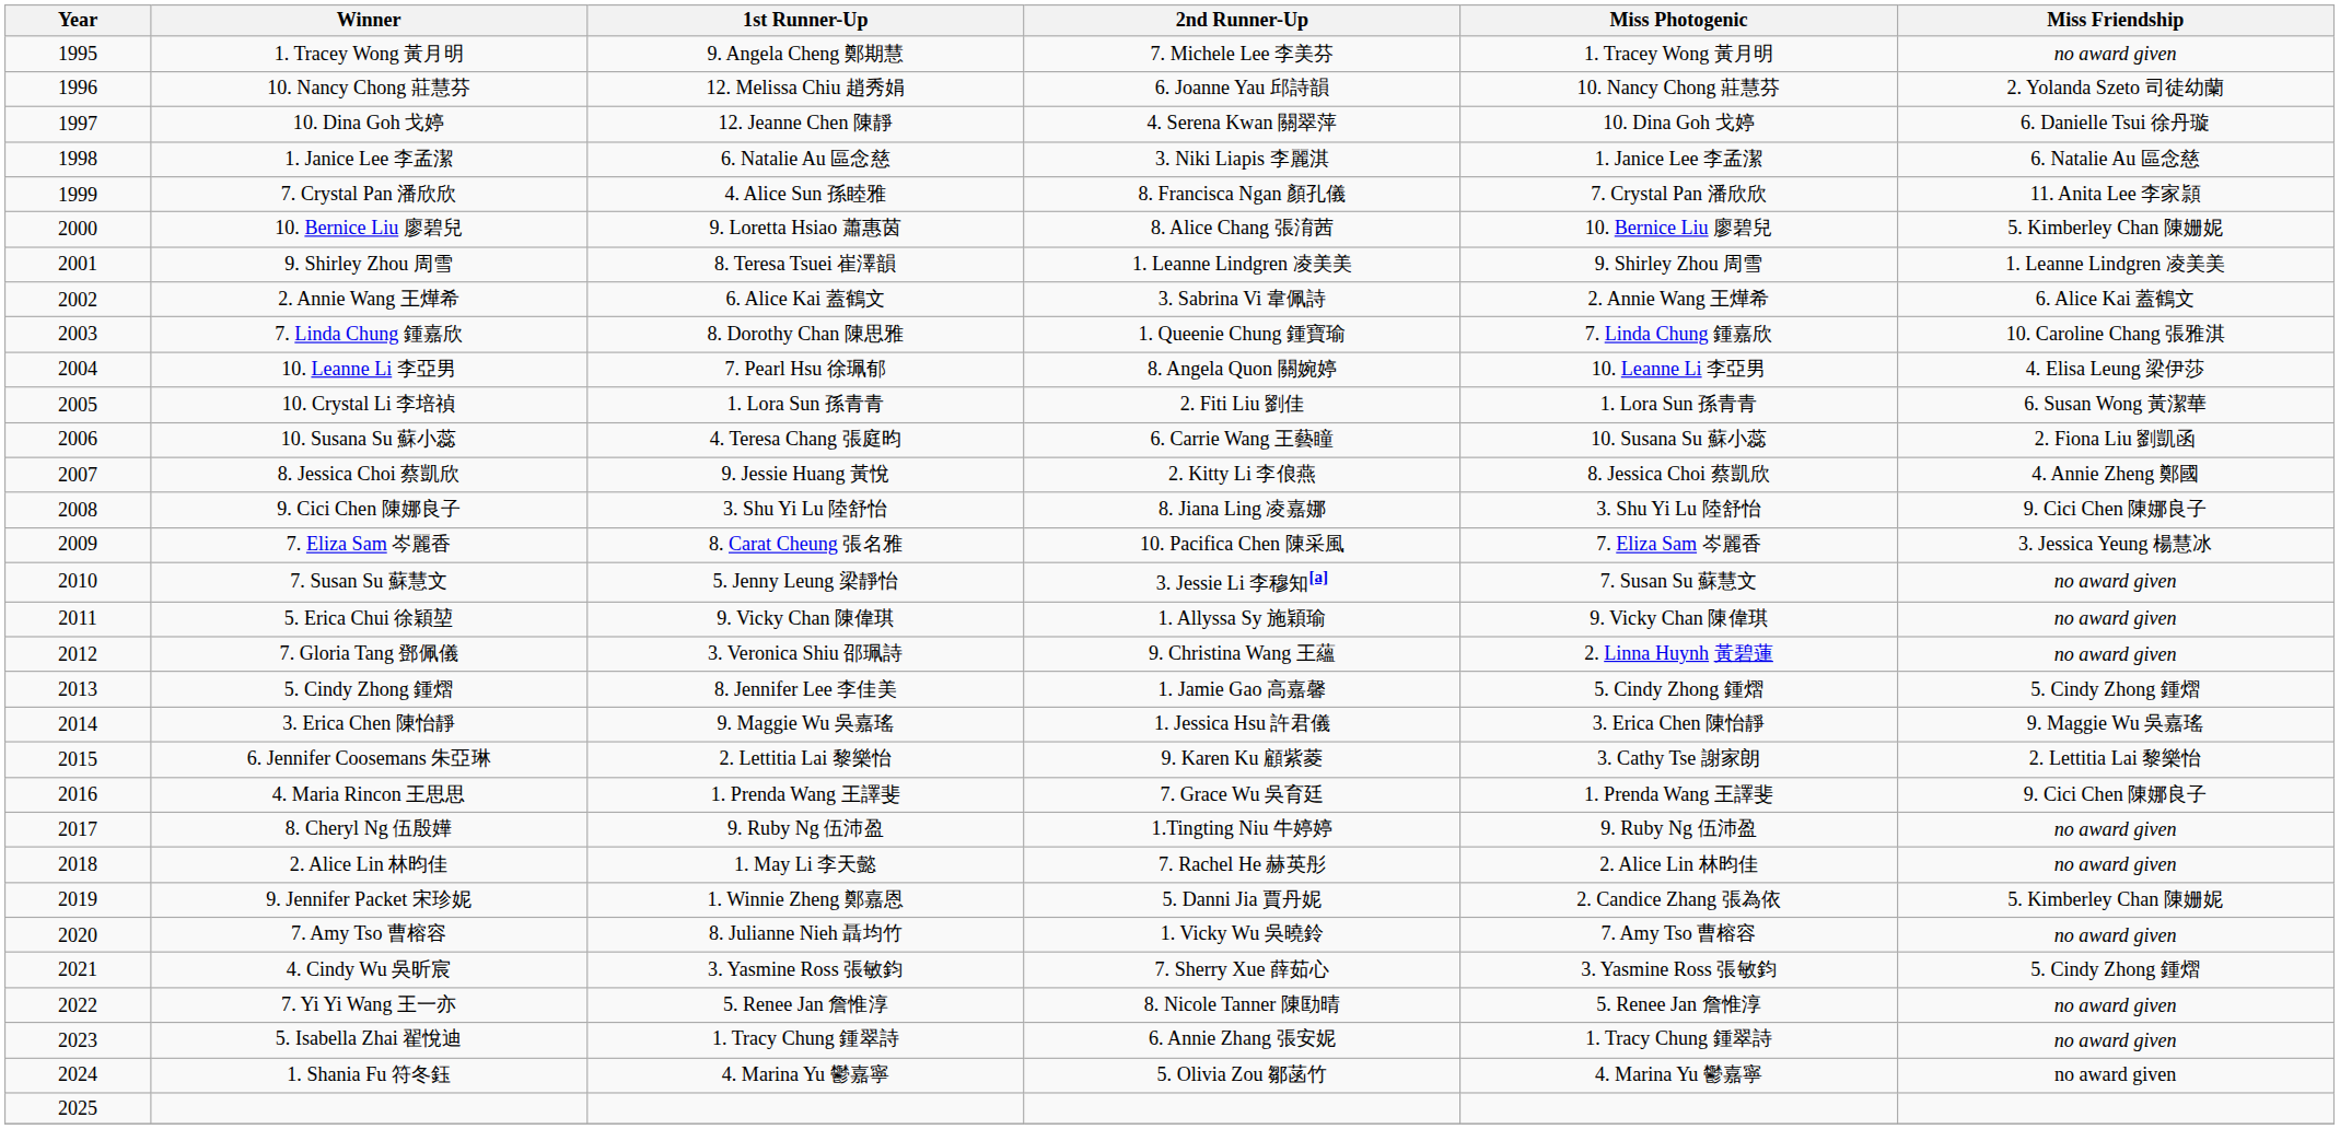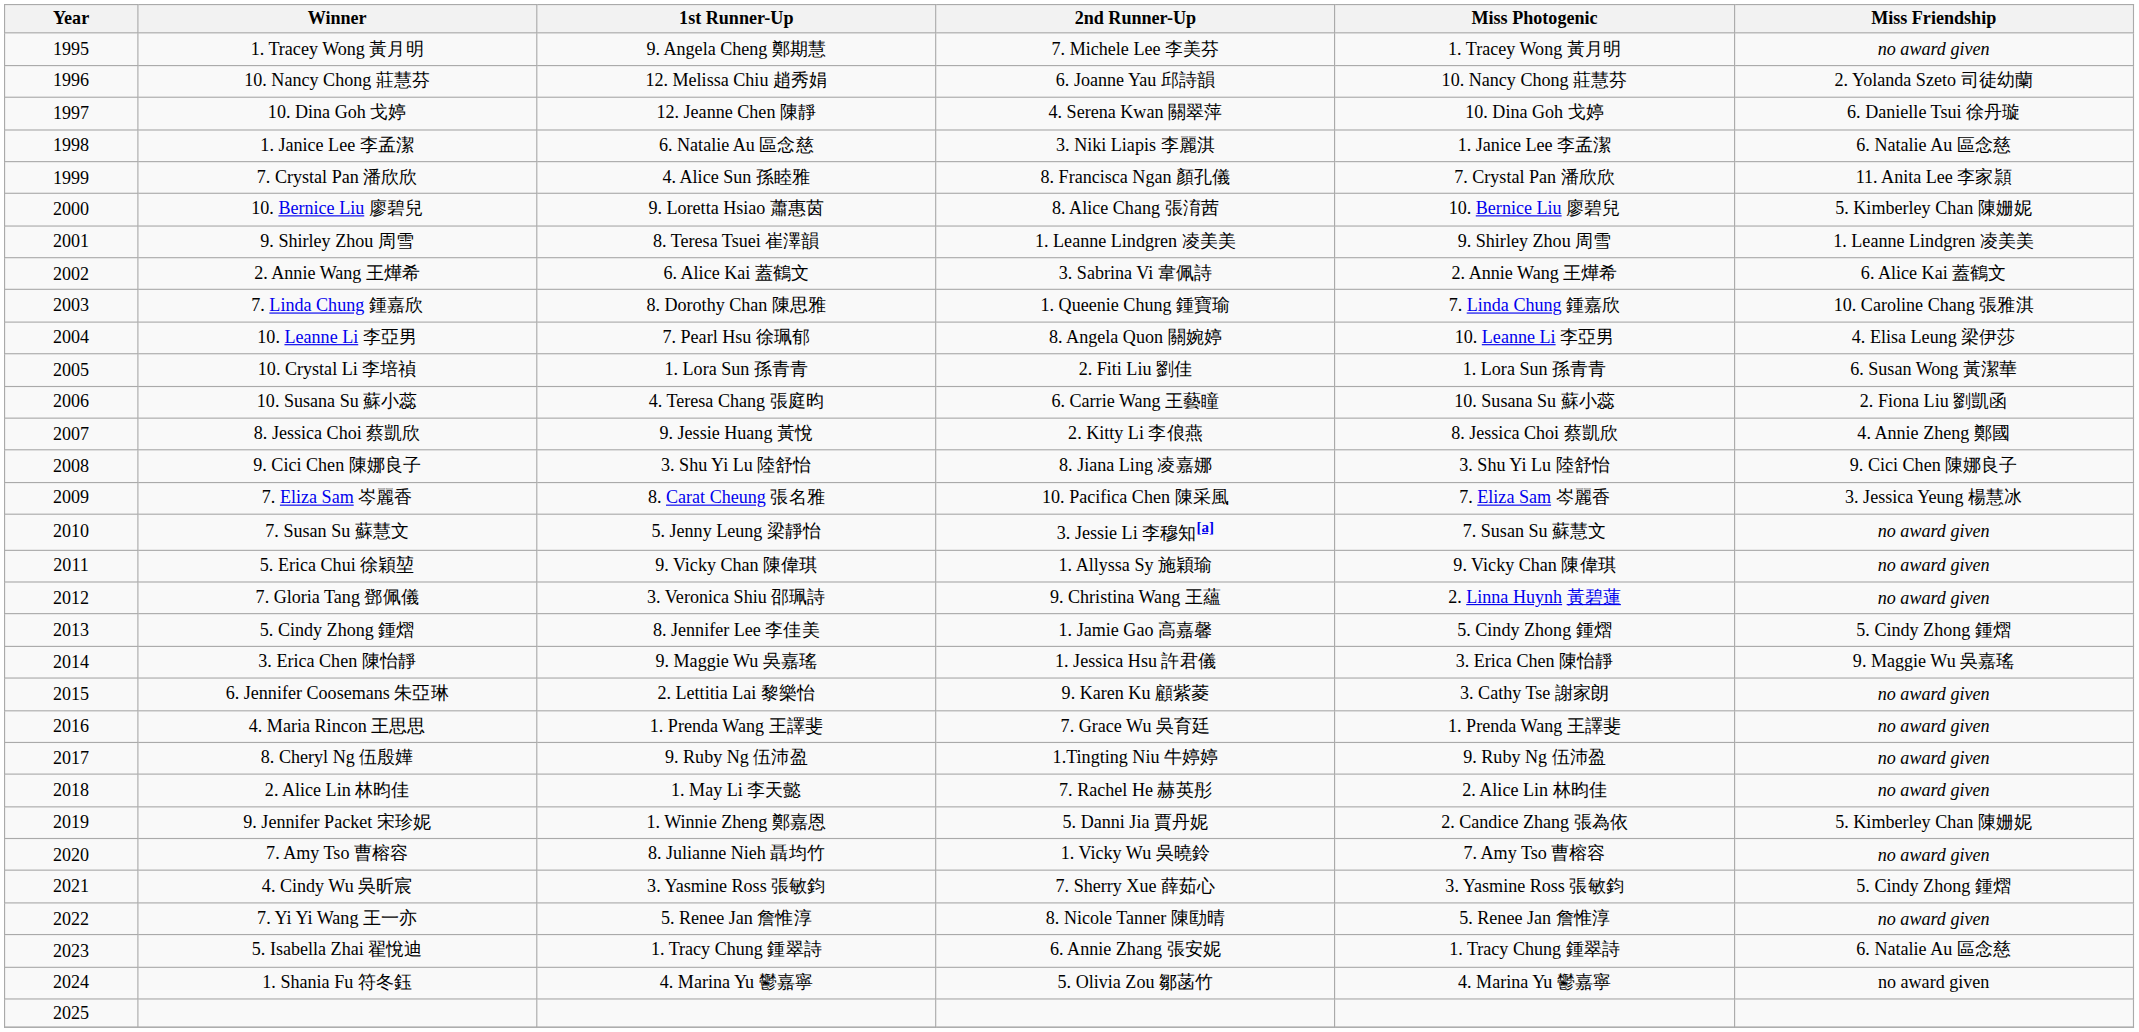 <table class="wikitable" style="width:95%;text-align:center">
 <tr>
 <th width="5%"><strong>Year</strong></th>
 <th width="15%"><strong>Winner</strong></th>
 <th width="15%"><strong>1st Runner-Up</strong></th>
 <th width="15%"><strong>2nd Runner-Up</strong></th>
 <th width="15%"><strong>Miss Photogenic</strong></th>
 <th width="15%"><strong>Miss Friendship</strong></th>
 </tr>
 <tr>
 <td>1995</td>
 <td>1. Tracey Wong 黃月明</td>
 <td>9. Angela Cheng 鄭期慧</td>
 <td>7. Michele Lee 李美芬</td>
 <td>1. Tracey Wong 黃月明</td>
 <td><em>no award given</em></td>
 </tr>
 <tr>
 <td>1996</td>
 <td>10. Nancy Chong 莊慧芬</td>
 <td>12. Melissa Chiu 趙秀娟</td>
 <td>6. Joanne Yau 邱詩韻</td>
 <td>10. Nancy Chong 莊慧芬</td>
 <td>2. Yolanda Szeto 司徒幼蘭</td>
 </tr>
 <tr>
 <td>1997</td>
 <td>10. Dina Goh 戈婷</td>
 <td>12. Jeanne Chen 陳靜</td>
 <td>4. Serena Kwan 關翠萍</td>
 <td>10. Dina Goh 戈婷</td>
 <td>6. Danielle Tsui 徐丹璇</td>
 </tr>
 <tr>
 <td>1998</td>
 <td>1. Janice Lee 李孟潔</td>
 <td>6. Natalie Au 區念慈</td>
 <td>3. Niki Liapis 李麗淇</td>
 <td>1. Janice Lee 李孟潔</td>
 <td>6. Natalie Au 區念慈</td>
 </tr>
 <tr>
 <td>1999</td>
 <td>7. Crystal Pan 潘欣欣</td>
 <td>4. Alice Sun 孫睦雅</td>
 <td>8. Francisca Ngan 顏孔儀</td>
 <td>7. Crystal Pan 潘欣欣</td>
 <td>11. Anita Lee 李家頴</td>
 </tr>
 <tr>
 <td>2000</td>
 <td>10. <a href='#'>Bernice Liu</a> 廖碧兒</td>
 <td>9. Loretta Hsiao 蕭惠茵</td>
 <td>8. Alice Chang 張淯茜</td>
 <td>10. <a href='#'>Bernice Liu</a> 廖碧兒</td>
 <td>5. Kimberley Chan 陳姗妮</td>
 </tr>
 <tr>
 <td>2001</td>
 <td>9. Shirley Zhou 周雪</td>
 <td>8. Teresa Tsuei 崔澤韻</td>
 <td>1. Leanne Lindgren 凌美美</td>
 <td>9. Shirley Zhou 周雪</td>
 <td>1. Leanne Lindgren 凌美美</td>
 </tr>
 <tr>
 <td>2002</td>
 <td>2. Annie Wang 王燁希</td>
 <td>6. Alice Kai 蓋鶴文</td>
 <td>3. Sabrina Vi 韋佩詩</td>
 <td>2. Annie Wang 王燁希</td>
 <td>6. Alice Kai 蓋鶴文</td>
 </tr>
 <tr>
 <td>2003</td>
 <td>7. <a href='#'>Linda Chung</a> 鍾嘉欣</td>
 <td>8. Dorothy Chan 陳思雅</td>
 <td>1. Queenie Chung 鍾寶瑜</td>
 <td>7. <a href='#'>Linda Chung</a> 鍾嘉欣</td>
 <td>10. Caroline Chang 張雅淇</td>
 </tr>
 <tr>
 <td>2004</td>
 <td>10. <a href='#'>Leanne Li</a> 李亞男</td>
 <td>7. Pearl Hsu 徐珮郁</td>
 <td>8. Angela Quon 關婉婷</td>
 <td>10. <a href='#'>Leanne Li</a> 李亞男</td>
 <td>4. Elisa Leung 梁伊莎</td>
 </tr>
 <tr>
 <td>2005</td>
 <td>10. Crystal Li 李培禎</td>
 <td>1. Lora Sun 孫青青</td>
 <td>2. Fiti Liu 劉佳</td>
 <td>1. Lora Sun 孫青青</td>
 <td>6. Susan Wong 黃潔華</td>
 </tr>
 <tr>
 <td>2006</td>
 <td>10. Susana Su 蘇小蕊</td>
 <td>4. Teresa Chang 張庭昀</td>
 <td>6. Carrie Wang 王藝瞳</td>
 <td>10. Susana Su 蘇小蕊</td>
 <td>2. Fiona Liu 劉凱函</td>
 </tr>
 <tr>
 <td>2007</td>
 <td>8. Jessica Choi 蔡凱欣</td>
 <td>9. Jessie Huang 黃悅</td>
 <td>2. Kitty Li 李俍燕</td>
 <td>8. Jessica Choi 蔡凱欣</td>
 <td>4. Annie Zheng 鄭國</td>
 </tr>
 <tr>
 <td>2008</td>
 <td>9. Cici Chen 陳娜良子</td>
 <td>3. Shu Yi Lu 陸舒怡</td>
 <td>8. Jiana Ling 凌嘉娜</td>
 <td>3. Shu Yi Lu 陸舒怡</td>
 <td>9. Cici Chen 陳娜良子</td>
 </tr>
 <tr>
 <td>2009</td>
 <td>7. <a href='#'>Eliza Sam</a> 岑麗香</td>
 <td>8. <a href='#'>Carat Cheung</a> 張名雅</td>
 <td>10. Pacifica Chen 陳采風</td>
 <td>7. <a href='#'>Eliza Sam</a> 岑麗香</td>
 <td>3. Jessica Yeung 楊慧冰</td>
 </tr>
 <tr>
 <td>2010</td>
 <td>7. Susan Su 蘇慧文</td>
 <td>5. Jenny Leung 梁靜怡</td>
 <td>3. Jessie Li 李穆知<sup><span></span><a href='#'><strong>[a]</strong></a></sup></td>
 <td>7. Susan Su 蘇慧文</td>
 <td><em>no award given</em></td>
 </tr>
 <tr>
 <td>2011</td>
 <td>5. Erica Chui 徐穎堃</td>
 <td>9. Vicky Chan 陳偉琪</td>
 <td>1. Allyssa Sy 施穎瑜</td>
 <td>9. Vicky Chan 陳偉琪</td>
 <td><em>no award given</em></td>
 </tr>
 <tr>
 <td>2012</td>
 <td>7. Gloria Tang 鄧佩儀</td>
 <td>3. Veronica Shiu 邵珮詩</td>
 <td>9. Christina Wang 王蘊</td>
 <td>2. <a href='#'>Linna Huynh</a> <a href='#'>黃碧蓮</a></td>
 <td><em>no award given</em></td>
 </tr>
 <tr>
 <td>2013</td>
 <td>5. Cindy Zhong 鍾熠</td>
 <td>8. Jennifer Lee 李佳美</td>
 <td>1. Jamie Gao 高嘉馨</td>
 <td>5. Cindy Zhong 鍾熠</td>
 <td>5. Cindy Zhong 鍾熠</td>
 </tr>
 <tr>
 <td>2014</td>
 <td>3. Erica Chen 陳怡靜</td>
 <td>9. Maggie Wu 吳嘉瑤</td>
 <td>1. Jessica Hsu 許君儀</td>
 <td>3. Erica Chen 陳怡靜</td>
 <td>9. Maggie Wu 吳嘉瑤</td>
 </tr>
 <tr>
 <td>2015</td>
 <td>6. Jennifer Coosemans  朱亞琳</td>
 <td>2. Lettitia Lai 黎樂怡</td>
 <td>9. Karen Ku 顧紫菱</td>
 <td>3. Cathy Tse 謝家朗</td>
-<td>2. Lettitia Lai 黎樂怡</td>
+<td><em>no award given</em></td>
 </tr>
 <tr>
 <td>2016</td>
 <td>4. Maria Rincon 王思思</td>
 <td>1. Prenda Wang 王譯斐</td>
 <td>7. Grace Wu 吳育廷</td>
 <td>1. Prenda Wang 王譯斐</td>
-<td>9. Cici Chen 陳娜良子</td>
+<td><em>no award given</em></td>
 </tr>
 <tr>
 <td>2017</td>
 <td>8. Cheryl Ng 伍殷嬅</td>
 <td>9. Ruby Ng 伍沛盈</td>
 <td>1.Tingting Niu 牛婷婷</td>
 <td>9. Ruby Ng 伍沛盈</td>
 <td><em>no award given</em></td>
 </tr>
 <tr>
 <td>2018</td>
 <td>2. Alice Lin 林昀佳</td>
 <td>1. May Li 李天懿</td>
 <td>7. Rachel He 赫英彤</td>
 <td>2. Alice Lin 林昀佳</td>
 <td><em>no award given</em></td>
 </tr>
 <tr>
 <td>2019</td>
 <td>9. Jennifer Packet 宋珍妮</td>
 <td>1. Winnie Zheng 鄭嘉恩</td>
 <td>5. Danni Jia 賈丹妮</td>
 <td>2. Candice Zhang 張為依</td>
 <td>5. Kimberley Chan 陳姗妮</td>
 </tr>
 <tr>
 <td>2020</td>
 <td>7. Amy Tso 曹榕容</td>
 <td>8. Julianne Nieh 聶均竹</td>
 <td>1. Vicky Wu 吳曉鈴</td>
 <td>7. Amy Tso 曹榕容</td>
 <td><em>no award given</em></td>
 </tr>
 <tr>
 <td>2021</td>
 <td>4. Cindy Wu 吳昕宸</td>
 <td>3. Yasmine Ross 張敏鈞</td>
 <td>7. Sherry Xue 薛茹心</td>
 <td>3. Yasmine Ross 張敏鈞</td>
 <td>5. Cindy Zhong 鍾熠</td>
 </tr>
 <tr>
 <td>2022</td>
 <td>7. Yi Yi Wang 王一亦</td>
 <td>5. Renee Jan 詹惟淳</td>
 <td>8. Nicole Tanner 陳劻晴</td>
 <td>5. Renee Jan 詹惟淳</td>
 <td><em>no award given</em></td>
 </tr>
 <tr>
 <td>2023</td>
 <td>5. Isabella Zhai 翟悅迪</td>
 <td>1. Tracy Chung 鍾翠詩</td>
 <td>6. Annie Zhang 張安妮</td>
 <td>1. Tracy Chung 鍾翠詩</td>
-<td><em>no award given</em></td>
+<td>6. Natalie Au 區念慈</td>
 </tr>
 <tr>
 <td>2024</td>
 <td>1. Shania Fu 符冬鈺</td>
 <td>4. Marina Yu 鬱嘉寧</td>
 <td>5. Olivia Zou 鄒菡竹</td>
 <td>4. Marina Yu 鬱嘉寧</td>
 <td>no award given</td>
 </tr>
 <tr>
 <td>2025</td>
 <td></td>
 <td></td>
 <td></td>
 <td></td>
 <td></td>
 </tr>
 <tr>
 </tr>
 </table>
